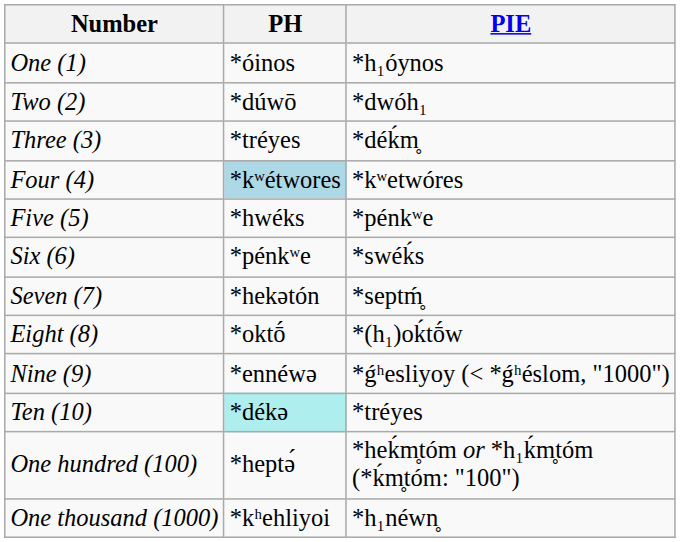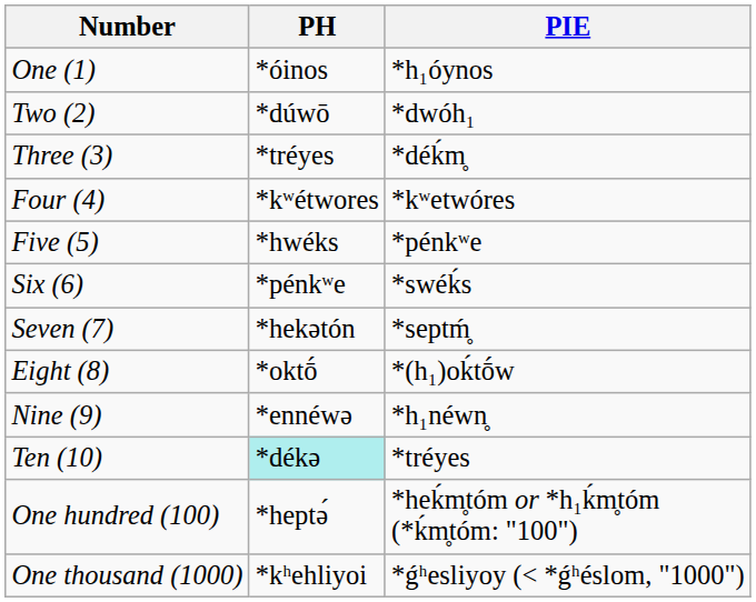 <table class="wikitable sortable">
 <tr>
 <th>Number</th>
 <th>PH</th>
 <th><a href='#'>PIE</a></th>
 </tr>
 <tr>
 <td><em>One (1)</em></td>
 <td>*óinos</td>
 <td>*h₁óynos</td>
 </tr>
 <tr>
 <td><em>Two (2)</em></td>
 <td>*dúwō</td>
 <td>*dwóh₁</td>
 </tr>
 <tr>
 <td><em>Three (3)</em></td>
 <td>*tréyes</td>
 <td>*déḱm̥</td>
 </tr>
 <tr>
 <td><em>Four (4)</em></td>
-<td style="background: lightblue;">*kʷétwores</td>
+<td>*kʷétwores</td>
 <td>*kʷetwóres</td>
 </tr>
 <tr>
 <td><em>Five (5)</em></td>
 <td>*hwéks</td>
 <td>*pénkʷe</td>
 </tr>
 <tr>
 <td><em>Six (6)</em></td>
 <td>*pénkʷe</td>
 <td>*swéḱs</td>
 </tr>
 <tr>
 <td><em>Seven (7)</em></td>
 <td>*hekətón</td>
 <td>*septḿ̥</td>
 </tr>
 <tr>
 <td><em>Eight (8)</em></td>
 <td>*oktṓ</td>
 <td>*(h₁)oḱtṓw</td>
 </tr>
 <tr>
 <td><em>Nine (9)</em></td>
 <td>*ennéwə</td>
-<td>*ǵʰesliyoy (< *ǵʰéslom, "1000")</td>
+<td>*h₁néwn̥</td>
 </tr>
 <tr>
 <td><em>Ten (10)</em></td>
 <td style="background: paleturquoise;">*dékə</td>
 <td>*tréyes</td>
 </tr>
 <tr>
 <td><em>One hundred (100)</em></td>
 <td>*heptə́</td>
 <td>*heḱm̥tóm <em>or</em> *h₁ḱm̥tóm<br>(*ḱm̥tóm: "100")</td>
 </tr>
 <tr>
 <td><em>One thousand (1000)</em></td>
 <td>*kʰehliyoi</td>
-<td>*h₁néwn̥</td>
+<td>*ǵʰesliyoy (< *ǵʰéslom, "1000")</td>
 </tr>
 </table>
